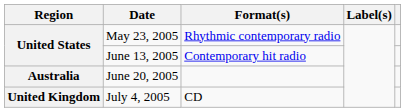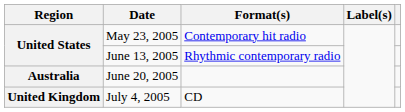 <table class="wikitable plainrowheaders">
 <tr>
 <th scope="col">Region</th>
 <th scope="col">Date</th>
 <th scope="col">Format(s)</th>
 <th scope="col">Label(s)</th>
 <th scope="col"></th>
 </tr>
 <tr>
 <th scope="row" rowspan="2">United States</th>
 <td>May 23, 2005</td>
-<td><a href='#'>Rhythmic contemporary radio</a></td>
+<td><a href='#'>Contemporary hit radio</a></td>
 <td rowspan="4"></td>
 <td align="center"></td>
 </tr>
 <tr>
 <td>June 13, 2005</td>
-<td><a href='#'>Contemporary hit radio</a></td>
+<td><a href='#'>Rhythmic contemporary radio</a></td>
 <td align="center"></td>
 </tr>
 <tr>
 <th scope="row">Australia</th>
 <td>June 20, 2005</td>
 <td></td>
 <td align="center"></td>
 </tr>
 <tr>
 <th scope="row">United Kingdom</th>
 <td>July 4, 2005</td>
 <td>CD</td>
 <td align="center"></td>
 </tr>
 </table>
